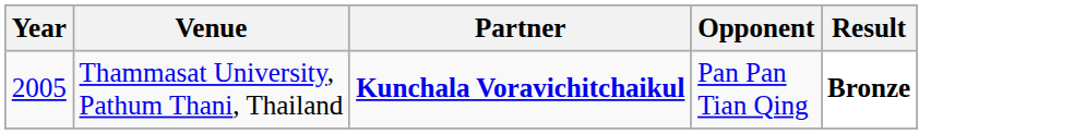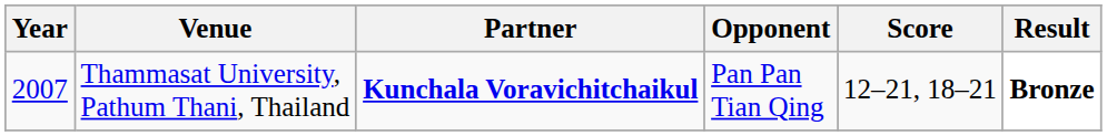 <table class="sortable wikitable" style="font-size: 90%;">
 <tr>
 <th>Year</th>
 <th>Venue</th>
 <th>Partner</th>
 <th>Opponent</th>
+<th>Score</th>
 <th>Result</th>
 </tr>
 <tr>
-<td align="center"><a href='#'>2005</a></td>
+<td align="center"><a href='#'>2007</a></td>
 <td align="left"><a href='#'>Thammasat University</a>,<br><a href='#'>Pathum Thani</a>, Thailand</td>
 <td align="left"><strong> <a href='#'>Kunchala Voravichitchaikul</a></strong></td>
 <td align="left"> <a href='#'>Pan Pan</a><br> <a href='#'>Tian Qing</a></td>
+<td align="left">12–21, 18–21</td>
 <td style="text-align:left; background:white"> <strong>Bronze</strong></td>
 </tr>
 </table>
